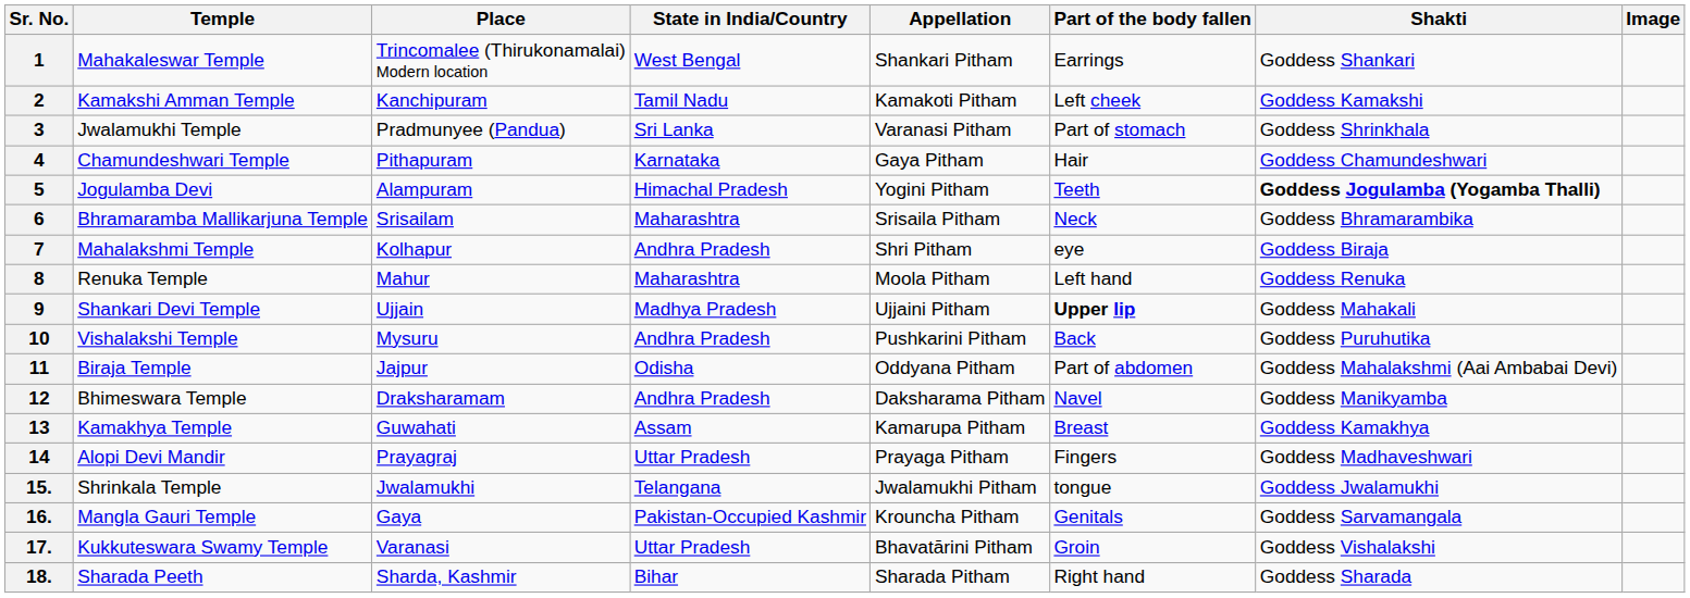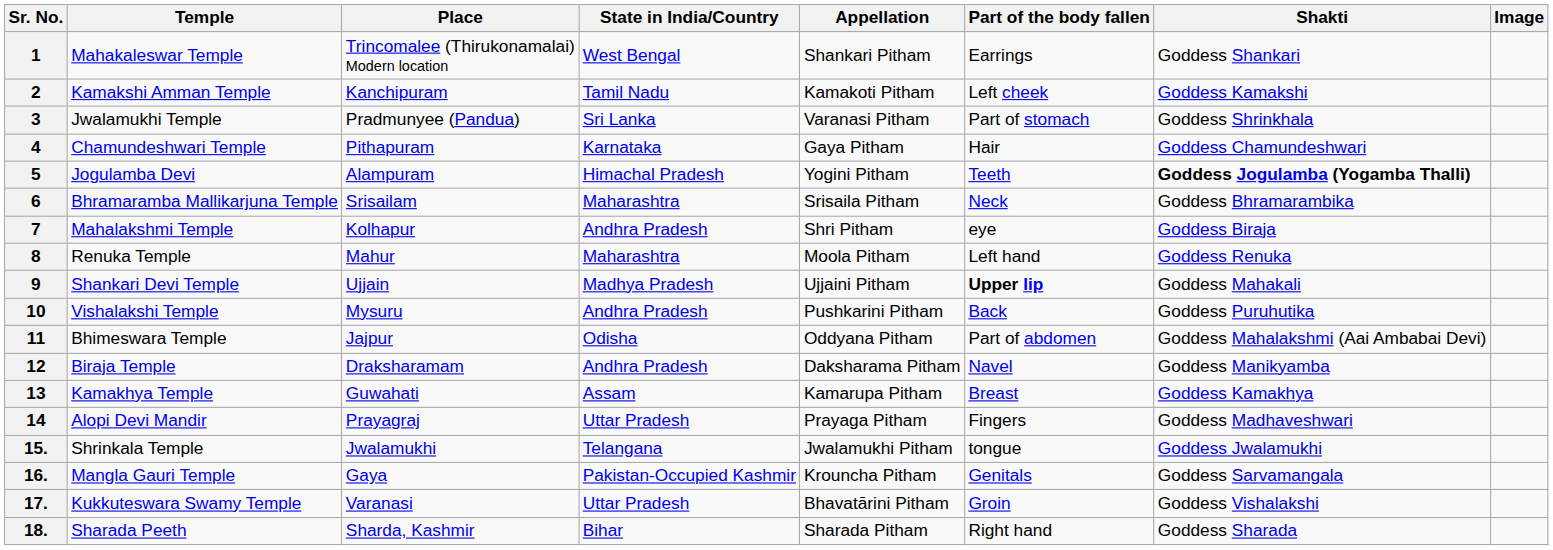 <table class="wikitable">
 <tr>
 <th>Sr. No.</th>
 <th>Temple</th>
 <th>Place</th>
 <th>State in India/Country</th>
 <th>Appellation</th>
 <th>Part of the body fallen</th>
 <th>Shakti</th>
 <th>Image</th>
 </tr>
 <tr>
 <th>1</th>
 <td><a href='#'>Mahakaleswar Temple</a></td>
 <td><a href='#'>Trincomalee</a> (Thirukonamalai)<br><small>Modern location</small></td>
 <td><a href='#'>West Bengal</a></td>
 <td>Shankari Pitham</td>
 <td>Earrings</td>
 <td>Goddess <a href='#'>Shankari</a></td>
 <td></td>
 </tr>
 <tr>
 <th>2</th>
 <td><a href='#'>Kamakshi Amman Temple</a></td>
 <td><a href='#'>Kanchipuram</a></td>
 <td><a href='#'>Tamil Nadu</a></td>
 <td>Kamakoti Pitham</td>
 <td>Left <a href='#'>cheek</a></td>
 <td><a href='#'>Goddess Kamakshi</a></td>
 <td></td>
 </tr>
 <tr>
 <th>3</th>
 <td>Jwalamukhi Temple</td>
 <td>Pradmunyee (<a href='#'>Pandua</a>)</td>
 <td><a href='#'>Sri Lanka</a></td>
 <td>Varanasi Pitham</td>
 <td>Part of <a href='#'>stomach</a></td>
 <td>Goddess <a href='#'>Shrinkhala</a></td>
 <td></td>
 </tr>
 <tr>
 <th>4</th>
 <td><a href='#'>Chamundeshwari Temple</a></td>
 <td><a href='#'>Pithapuram</a></td>
 <td><a href='#'>Karnataka</a></td>
 <td>Gaya Pitham</td>
 <td>Hair</td>
 <td><a href='#'>Goddess Chamundeshwari</a></td>
 <td></td>
 </tr>
 <tr>
 <th>5</th>
 <td><a href='#'>Jogulamba Devi</a></td>
 <td><a href='#'>Alampuram</a></td>
 <td><a href='#'>Himachal Pradesh</a></td>
 <td>Yogini Pitham</td>
 <td><a href='#'>Teeth</a></td>
 <td><strong>Goddess <a href='#'>Jogulamba</a> (Yogamba Thalli)</strong></td>
 <td></td>
 </tr>
 <tr>
 <th>6</th>
 <td><a href='#'>Bhramaramba Mallikarjuna Temple</a></td>
 <td><a href='#'>Srisailam</a></td>
 <td><a href='#'>Maharashtra</a></td>
 <td>Srisaila Pitham</td>
 <td><a href='#'>Neck</a></td>
 <td>Goddess <a href='#'>Bhramarambika</a></td>
 <td></td>
 </tr>
 <tr>
 <th>7</th>
 <td><a href='#'>Mahalakshmi Temple</a></td>
 <td><a href='#'>Kolhapur</a></td>
 <td><a href='#'>Andhra Pradesh</a></td>
 <td>Shri Pitham</td>
 <td>eye</td>
 <td><a href='#'>Goddess Biraja</a></td>
 <td></td>
 </tr>
 <tr>
 <th>8</th>
 <td>Renuka Temple</td>
 <td><a href='#'>Mahur</a></td>
 <td><a href='#'>Maharashtra</a></td>
 <td>Moola Pitham</td>
 <td>Left hand</td>
 <td><a href='#'>Goddess Renuka</a></td>
 <td></td>
 </tr>
 <tr>
 <th>9</th>
 <td><a href='#'>Shankari Devi Temple</a></td>
 <td><a href='#'>Ujjain</a></td>
 <td><a href='#'>Madhya Pradesh</a></td>
 <td>Ujjaini Pitham</td>
 <td><strong>Upper <a href='#'>lip</a></strong></td>
 <td>Goddess <a href='#'>Mahakali</a></td>
 <td></td>
 </tr>
 <tr>
 <th>10</th>
 <td><a href='#'>Vishalakshi Temple</a></td>
 <td><a href='#'>Mysuru</a></td>
 <td><a href='#'>Andhra Pradesh</a></td>
 <td>Pushkarini Pitham</td>
 <td><a href='#'>Back</a></td>
 <td>Goddess <a href='#'>Puruhutika</a></td>
 <td></td>
 </tr>
 <tr>
 <th>11</th>
-<td><a href='#'>Biraja Temple</a></td>
+<td>Bhimeswara Temple</td>
 <td><a href='#'>Jajpur</a></td>
 <td><a href='#'>Odisha</a></td>
 <td>Oddyana Pitham</td>
 <td>Part of <a href='#'>abdomen</a></td>
 <td>Goddess <a href='#'>Mahalakshmi</a> (Aai Ambabai Devi)</td>
 <td></td>
 </tr>
 <tr>
 <th>12</th>
-<td>Bhimeswara Temple</td>
+<td><a href='#'>Biraja Temple</a></td>
 <td><a href='#'>Draksharamam</a></td>
 <td><a href='#'>Andhra Pradesh</a></td>
 <td>Daksharama Pitham</td>
 <td><a href='#'>Navel</a></td>
 <td>Goddess <a href='#'>Manikyamba</a></td>
 <td></td>
 </tr>
 <tr>
 <th>13</th>
 <td><a href='#'>Kamakhya Temple</a></td>
 <td><a href='#'>Guwahati</a></td>
 <td><a href='#'>Assam</a></td>
 <td>Kamarupa Pitham</td>
 <td><a href='#'>Breast</a></td>
 <td><a href='#'>Goddess Kamakhya</a></td>
 <td></td>
 </tr>
 <tr>
 <th>14</th>
 <td><a href='#'>Alopi Devi Mandir</a></td>
 <td><a href='#'>Prayagraj</a></td>
 <td><a href='#'>Uttar Pradesh</a></td>
 <td>Prayaga Pitham</td>
 <td>Fingers</td>
 <td>Goddess <a href='#'>Madhaveshwari</a></td>
 <td></td>
 </tr>
 <tr>
 <th>15.</th>
 <td>Shrinkala Temple</td>
 <td><a href='#'>Jwalamukhi</a></td>
 <td><a href='#'>Telangana</a></td>
 <td>Jwalamukhi Pitham</td>
 <td>tongue</td>
 <td><a href='#'>Goddess Jwalamukhi</a></td>
 <td></td>
 </tr>
 <tr>
 <th>16.</th>
 <td><a href='#'>Mangla Gauri Temple</a></td>
 <td><a href='#'>Gaya</a></td>
 <td><a href='#'>Pakistan-Occupied Kashmir</a></td>
 <td>Krouncha Pitham</td>
 <td><a href='#'>Genitals</a></td>
 <td>Goddess <a href='#'>Sarvamangala</a></td>
 <td></td>
 </tr>
 <tr>
 <th>17.</th>
 <td><a href='#'>Kukkuteswara Swamy Temple</a></td>
 <td><a href='#'>Varanasi</a></td>
 <td><a href='#'>Uttar Pradesh</a></td>
 <td>Bhavatārini Pitham</td>
 <td><a href='#'>Groin</a></td>
 <td>Goddess <a href='#'>Vishalakshi</a></td>
 <td></td>
 </tr>
 <tr>
 <th>18.</th>
 <td><a href='#'>Sharada Peeth</a></td>
 <td><a href='#'>Sharda, Kashmir</a></td>
 <td><a href='#'>Bihar</a></td>
 <td>Sharada Pitham</td>
 <td>Right hand</td>
 <td>Goddess <a href='#'>Sharada</a></td>
 <td></td>
 </tr>
 </table>
